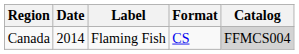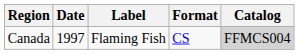 <table class="wikitable">
 <tr>
 <th>Region</th>
 <th>Date</th>
 <th>Label</th>
 <th>Format</th>
 <th>Catalog</th>
 </tr>
 <tr>
 <td>Canada</td>
-<td>2014</td>
+<td>1997</td>
 <td>Flaming Fish</td>
 <td><a href='#'>CS</a></td>
 <td style="background: lightgrey;">FFMCS004</td>
 </tr>
 </table>
